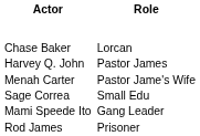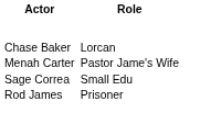 <table class="table">
 <tr>
 <th>Actor</th>
 <th class="unsortable"></th>
 <th>Role </th>
 </tr>
 <tr>
 <td></td>
 <td></td>
 <td></td>
 </tr>
 <tr>
 <td></td>
 <td></td>
 <td></td>
 </tr>
 <tr>
 <td></td>
 <td></td>
 <td></td>
 </tr>
 <tr>
 <td></td>
 <td></td>
 <td></td>
 </tr>
 <tr>
 <td></td>
 <td></td>
 <td></td>
 </tr>
 <tr>
 <td></td>
 <td></td>
 <td></td>
 </tr>
 <tr>
 <td></td>
 <td></td>
 <td></td>
 </tr>
 <tr>
 <td></td>
 <td></td>
 <td></td>
 </tr>
 <tr>
 <td>Chase Baker</td>
 <td></td>
 <td>Lorcan</td>
 </tr>
 <tr>
-<td>Harvey Q. John</td>
-<td></td>
-<td>Pastor James</td>
-</tr>
-<tr>
 <td>Menah Carter</td>
 <td></td>
 <td>Pastor Jame's Wife</td>
 </tr>
 <tr>
 <td>Sage Correa</td>
 <td></td>
 <td>Small Edu</td>
 </tr>
 <tr>
-<td>Mami Speede Ito</td>
-<td></td>
-<td>Gang Leader</td>
-</tr>
-<tr>
 <td>Rod James</td>
 <td></td>
 <td>Prisoner</td>
 </tr>
 </table>
